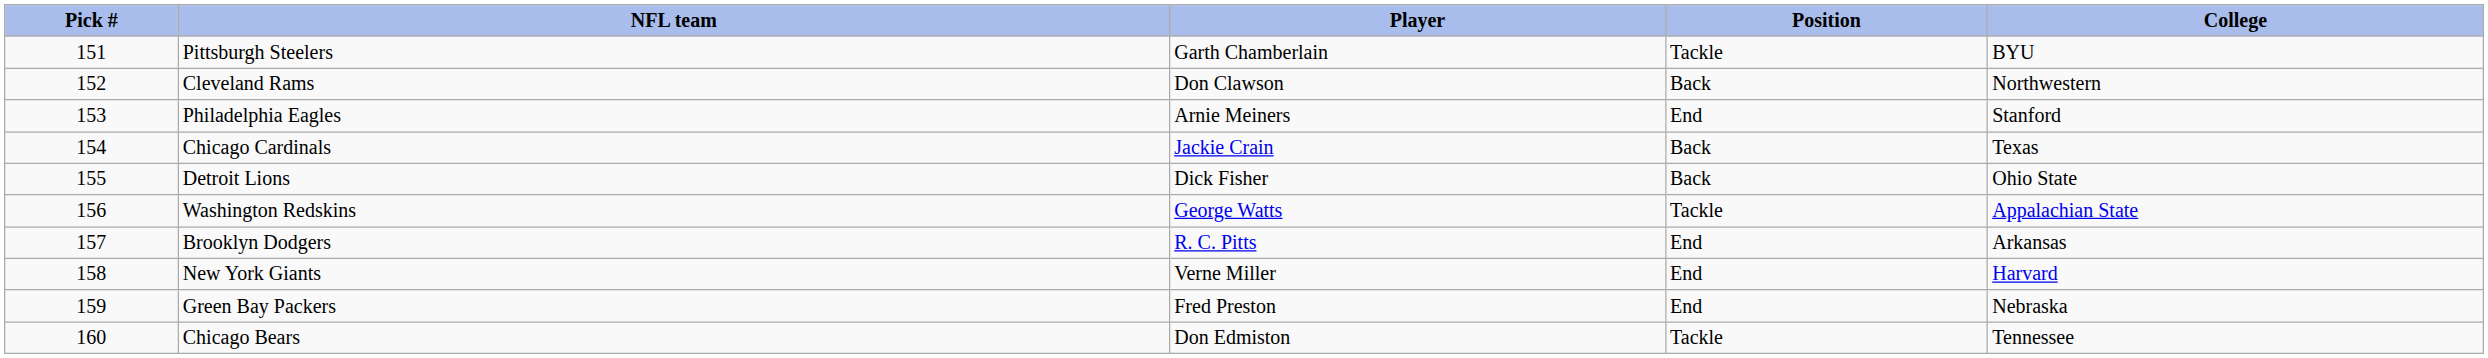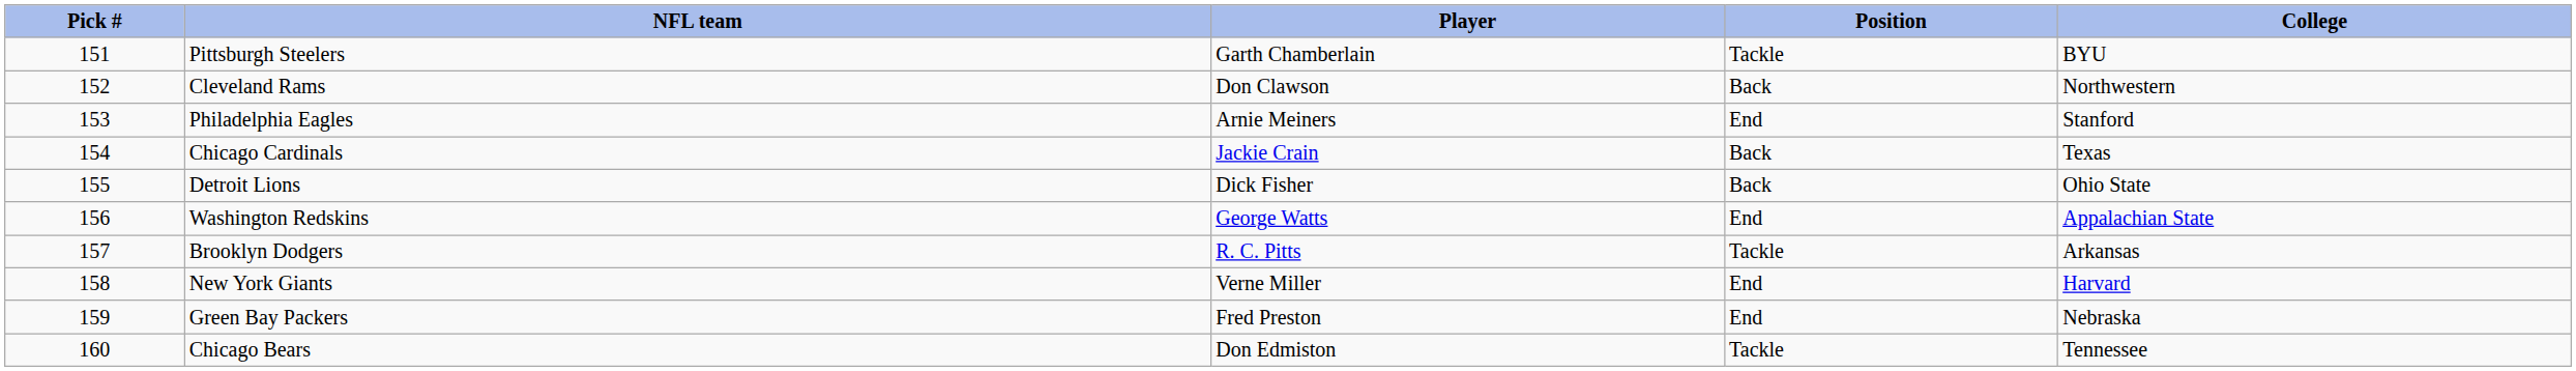 <table style="width: 100%" class="sortable wikitable">
 <tr>
 <th style="background:#A8BDEC;" width=7%>Pick #</th>
 <th width=40% style="background:#A8BDEC;">NFL team</th>
 <th width=20% style="background:#A8BDEC;">Player</th>
 <th width=13% style="background:#A8BDEC;">Position</th>
 <th style="background:#A8BDEC;">College</th>
 </tr>
 <tr>
 <td align=center>151</td>
 <td>Pittsburgh Steelers</td>
 <td>Garth Chamberlain</td>
 <td>Tackle</td>
 <td>BYU</td>
 </tr>
 <tr>
 <td align=center>152</td>
 <td>Cleveland Rams</td>
 <td>Don Clawson</td>
 <td>Back</td>
 <td>Northwestern</td>
 </tr>
 <tr>
 <td align=center>153</td>
 <td>Philadelphia Eagles</td>
 <td>Arnie Meiners</td>
 <td>End</td>
 <td>Stanford</td>
 </tr>
 <tr>
 <td align=center>154</td>
 <td>Chicago Cardinals</td>
 <td><a href='#'>Jackie Crain</a></td>
 <td>Back</td>
 <td>Texas</td>
 </tr>
 <tr>
 <td align=center>155</td>
 <td>Detroit Lions</td>
 <td>Dick Fisher</td>
 <td>Back</td>
 <td>Ohio State</td>
 </tr>
 <tr>
 <td align=center>156</td>
 <td>Washington Redskins</td>
 <td><a href='#'>George Watts</a></td>
-<td>Tackle</td>
+<td>End</td>
 <td><a href='#'>Appalachian State</a></td>
 </tr>
 <tr>
 <td align=center>157</td>
 <td>Brooklyn Dodgers</td>
 <td><a href='#'>R. C. Pitts</a></td>
-<td>End</td>
+<td>Tackle</td>
 <td>Arkansas</td>
 </tr>
 <tr>
 <td align=center>158</td>
 <td>New York Giants</td>
 <td>Verne Miller</td>
 <td>End</td>
 <td><a href='#'>Harvard</a></td>
 </tr>
 <tr>
 <td align=center>159</td>
 <td>Green Bay Packers</td>
 <td>Fred Preston</td>
 <td>End</td>
 <td>Nebraska</td>
 </tr>
 <tr>
 <td align=center>160</td>
 <td>Chicago Bears</td>
 <td>Don Edmiston</td>
 <td>Tackle</td>
 <td>Tennessee</td>
 </tr>
 </table>
